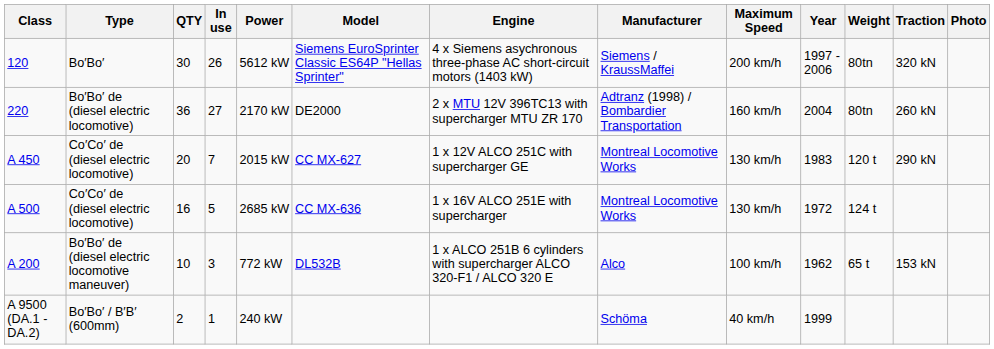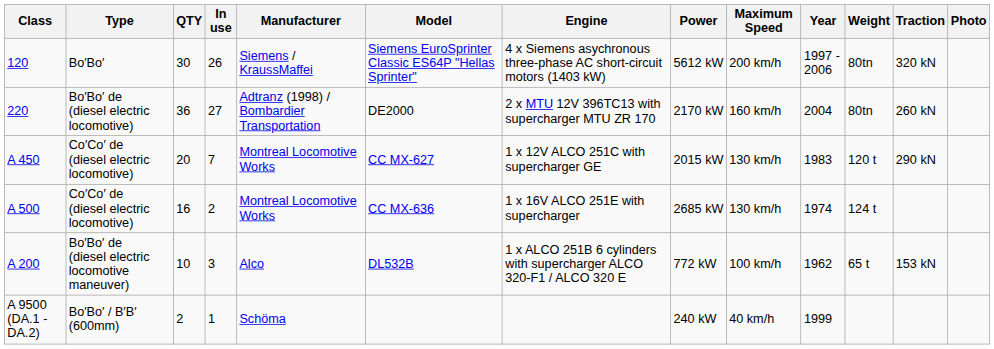 <table class="wikitable">
 <tr>
 <th>Class</th>
 <th>Type</th>
 <th>QTY</th>
 <th>In use </th>
-<th>Power</th>
+<th>Manufacturer</th>
 <th>Model</th>
 <th>Engine</th>
-<th>Manufacturer</th>
+<th>Power</th>
 <th>Maximum Speed</th>
 <th>Year</th>
 <th>Weight</th>
 <th>Traction</th>
 <th>Photo</th>
 </tr>
 <tr>
 <td><a href='#'>120</a></td>
 <td>Bo′Bo′</td>
 <td>30</td>
 <td>26</td>
-<td>5612 kW</td>
+<td><a href='#'>Siemens</a> / <a href='#'>KraussMaffei</a></td>
 <td><a href='#'>Siemens EuroSprinter Classic ES64P "Hellas Sprinter"</a></td>
 <td>4 x Siemens asychronous three-phase AC short-circuit motors (1403 kW)</td>
-<td><a href='#'>Siemens</a> / <a href='#'>KraussMaffei</a></td>
+<td>5612 kW</td>
 <td>200 km/h</td>
 <td>1997 - 2006</td>
 <td>80tn</td>
 <td>320 kN</td>
 <td></td>
 </tr>
 <tr>
 <td><a href='#'>220</a></td>
 <td>Bo′Bo′ de<br>(diesel electric locomotive)</td>
 <td>36</td>
 <td>27</td>
-<td>2170 kW</td>
+<td><a href='#'>Adtranz</a> (1998) / <a href='#'>Bombardier Transportation</a></td>
 <td>DE2000</td>
 <td>2 x <a href='#'>MTU</a> 12V 396TC13 with supercharger MTU ZR 170</td>
-<td><a href='#'>Adtranz</a> (1998) / <a href='#'>Bombardier Transportation</a></td>
+<td>2170 kW</td>
 <td>160 km/h</td>
 <td>2004</td>
 <td>80tn</td>
 <td>260 kN</td>
 <td></td>
 </tr>
 <tr>
 <td><a href='#'>A 450</a></td>
 <td>Co′Co′ de<br>(diesel electric locomotive)</td>
 <td>20</td>
 <td>7</td>
-<td>2015 kW</td>
+<td><a href='#'>Montreal Locomotive Works</a></td>
 <td><a href='#'>CC MX-627</a></td>
 <td>1 x 12V ALCO 251C with supercharger GE</td>
-<td><a href='#'>Montreal Locomotive Works</a></td>
+<td>2015 kW</td>
 <td>130 km/h</td>
 <td>1983</td>
 <td>120 t</td>
 <td>290 kN</td>
 <td></td>
 </tr>
 <tr>
 <td><a href='#'>A 500</a></td>
 <td>Co′Co′ de<br>(diesel electric locomotive)</td>
 <td>16</td>
-<td>5</td>
-<td>2685 kW</td>
+<td>2</td>
+<td><a href='#'>Montreal Locomotive Works</a></td>
 <td><a href='#'>CC MX-636</a></td>
 <td>1 x 16V ALCO 251E with supercharger</td>
-<td><a href='#'>Montreal Locomotive Works</a></td>
+<td>2685 kW</td>
 <td>130 km/h</td>
-<td>1972</td>
+<td>1974</td>
 <td>124 t</td>
 <td></td>
 <td></td>
 </tr>
 <tr>
 <td><a href='#'>A 200</a></td>
 <td>Bo′Bo′ de<br>(diesel electric locomotive maneuver)</td>
 <td>10</td>
 <td>3</td>
-<td>772 kW</td>
+<td><a href='#'>Alco</a></td>
 <td><a href='#'>DL532B</a></td>
 <td>1 x ALCO 251B 6 cylinders with supercharger ALCO 320-F1 / ALCO 320 E</td>
-<td><a href='#'>Alco</a></td>
+<td>772 kW</td>
 <td>100 km/h</td>
 <td>1962</td>
 <td>65 t</td>
 <td>153 kN</td>
 <td></td>
 </tr>
 <tr>
 <td>A 9500 (DA.1 - DA.2)</td>
 <td>Bo′Bo′ / Β′Β′ (600mm)</td>
 <td>2</td>
 <td>1</td>
-<td>240 kW</td>
+<td><a href='#'>Schöma</a></td>
 <td></td>
 <td></td>
-<td><a href='#'>Schöma</a></td>
+<td>240 kW</td>
 <td>40 km/h</td>
 <td>1999</td>
 <td></td>
 <td></td>
 <td></td>
 </tr>
 </table>
